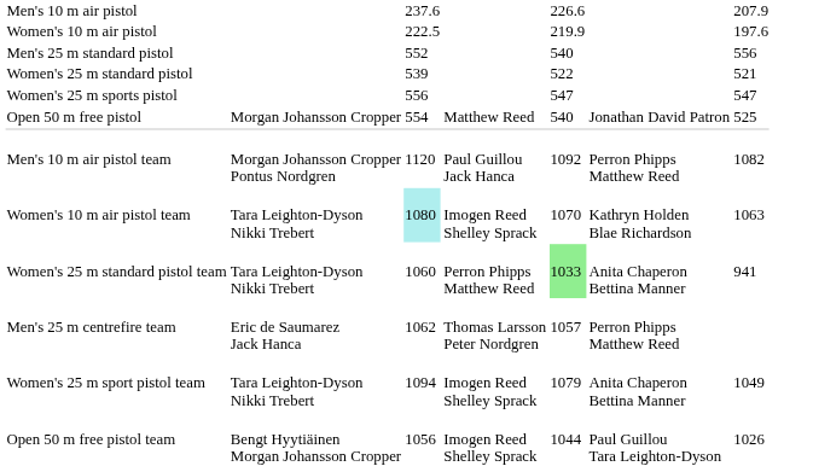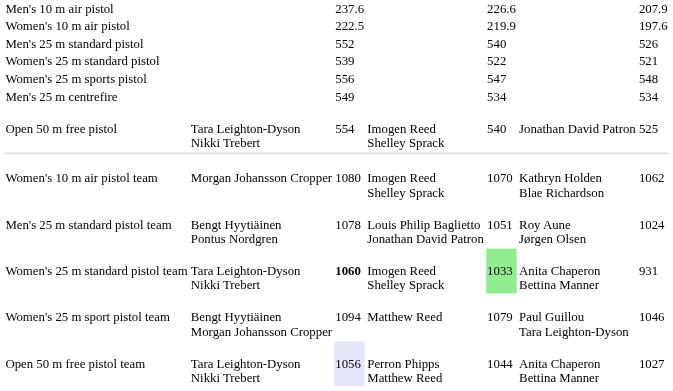 <table>
 <tr>
 <td>Men's 10 m air pistol</td>
 <td></td>
 <td>237.6</td>
 <td></td>
 <td>226.6</td>
 <td></td>
 <td>207.9</td>
 </tr>
 <tr>
 <td>Women's 10 m air pistol</td>
 <td></td>
 <td>222.5</td>
 <td></td>
 <td>219.9</td>
 <td></td>
 <td>197.6</td>
 </tr>
 <tr>
 <td>Men's 25 m standard pistol</td>
 <td></td>
 <td>552</td>
 <td></td>
 <td>540</td>
 <td></td>
-<td>556</td>
+<td>526</td>
 </tr>
 <tr>
 <td>Women's 25 m standard pistol</td>
 <td></td>
 <td>539</td>
 <td></td>
 <td>522</td>
 <td></td>
 <td>521</td>
 </tr>
 <tr>
 <td>Women's 25 m sports pistol</td>
 <td></td>
 <td>556</td>
 <td></td>
 <td>547</td>
 <td></td>
-<td>547</td>
+<td>548</td>
+</tr>
+<tr>
+<td>Men's 25 m centrefire</td>
+<td></td>
+<td>549</td>
+<td></td>
+<td>534</td>
+<td></td>
+<td>534</td>
 </tr>
 <tr>
 <td>Open 50 m free pistol</td>
-<td>Morgan Johansson Cropper <br> </td>
+<td> <br> Tara Leighton-Dyson <br> Nikki Trebert</td>
 <td>554</td>
-<td>Matthew Reed <br> </td>
+<td> <br> Imogen Reed <br> Shelley Sprack</td>
 <td>540</td>
 <td>Jonathan David Patron <br> </td>
 <td>525</td>
 </tr>
 <tr bgcolor=#dddddd>
 <td colspan=7></td>
 </tr>
 <tr>
-<td>Men's 10 m air pistol team</td>
-<td> <br> Morgan Johansson Cropper <br>Pontus Nordgren</td>
-<td>1120</td>
-<td> <br>	Paul Guillou <br>Jack Hanca</td>
-<td>1092</td>
-<td> <br> Perron Phipps <br> Matthew Reed</td>
-<td>1082</td>
-</tr>
-<tr>
 <td>Women's 10 m air pistol team</td>
-<td> <br> Tara Leighton-Dyson <br> Nikki Trebert</td>
-<td style="background: paleturquoise;">1080</td>
+<td>Morgan Johansson Cropper <br> </td>
+<td>1080</td>
 <td> <br> Imogen Reed <br> Shelley Sprack</td>
 <td>1070</td>
 <td> <br> Kathryn Holden <br> Blae Richardson</td>
-<td>1063</td>
+<td>1062</td>
+</tr>
+<tr>
+<td>Men's 25 m standard pistol team</td>
+<td> <br> Bengt Hyytiäinen <br> Pontus Nordgren</td>
+<td>1078</td>
+<td> <br> Louis Philip Baglietto <br> Jonathan David Patron</td>
+<td>1051</td>
+<td> <br> Roy Aune <br> Jørgen Olsen</td>
+<td>1024</td>
 </tr>
 <tr>
 <td>Women's 25 m standard pistol team</td>
 <td> <br> Tara Leighton-Dyson <br> Nikki Trebert</td>
-<td>1060</td>
-<td> <br> Perron Phipps <br> Matthew Reed</td>
+<td><strong>1060</strong></td>
+<td> <br> Imogen Reed <br> Shelley Sprack</td>
 <td style="background: lightgreen;">1033</td>
 <td> <br> Anita Chaperon <br> Bettina Manner</td>
-<td>941</td>
-</tr>
-<tr>
-<td>Men's 25 m centrefire team</td>
-<td> <br> Eric de Saumarez <br> Jack Hanca</td>
-<td>1062</td>
-<td> <br> Thomas Larsson <br> Peter Nordgren</td>
-<td>1057</td>
-<td> <br> Perron Phipps <br>Matthew Reed</td>
-<td></td>
+<td>931</td>
 </tr>
 <tr>
 <td>Women's 25 m sport pistol team</td>
-<td> <br> Tara Leighton-Dyson <br> Nikki Trebert</td>
+<td> <br> Bengt Hyytiäinen <br> Morgan Johansson Cropper</td>
 <td>1094</td>
-<td> <br> Imogen Reed <br> Shelley Sprack</td>
+<td>Matthew Reed <br> </td>
 <td>1079</td>
-<td> <br> Anita Chaperon <br> Bettina Manner</td>
-<td>1049</td>
+<td> <br> Paul Guillou <br> Tara Leighton-Dyson</td>
+<td>1046</td>
 </tr>
 <tr>
 <td>Open 50 m free pistol team</td>
-<td> <br> Bengt Hyytiäinen <br> Morgan Johansson Cropper</td>
-<td>1056</td>
-<td> <br> Imogen Reed <br> Shelley Sprack</td>
+<td> <br> Tara Leighton-Dyson <br> Nikki Trebert</td>
+<td style="background: lavender;">1056</td>
+<td> <br> Perron Phipps <br> Matthew Reed</td>
 <td>1044</td>
-<td> <br> Paul Guillou <br> Tara Leighton-Dyson</td>
-<td>1026</td>
+<td> <br> Anita Chaperon <br> Bettina Manner</td>
+<td>1027</td>
 </tr>
 </table>
